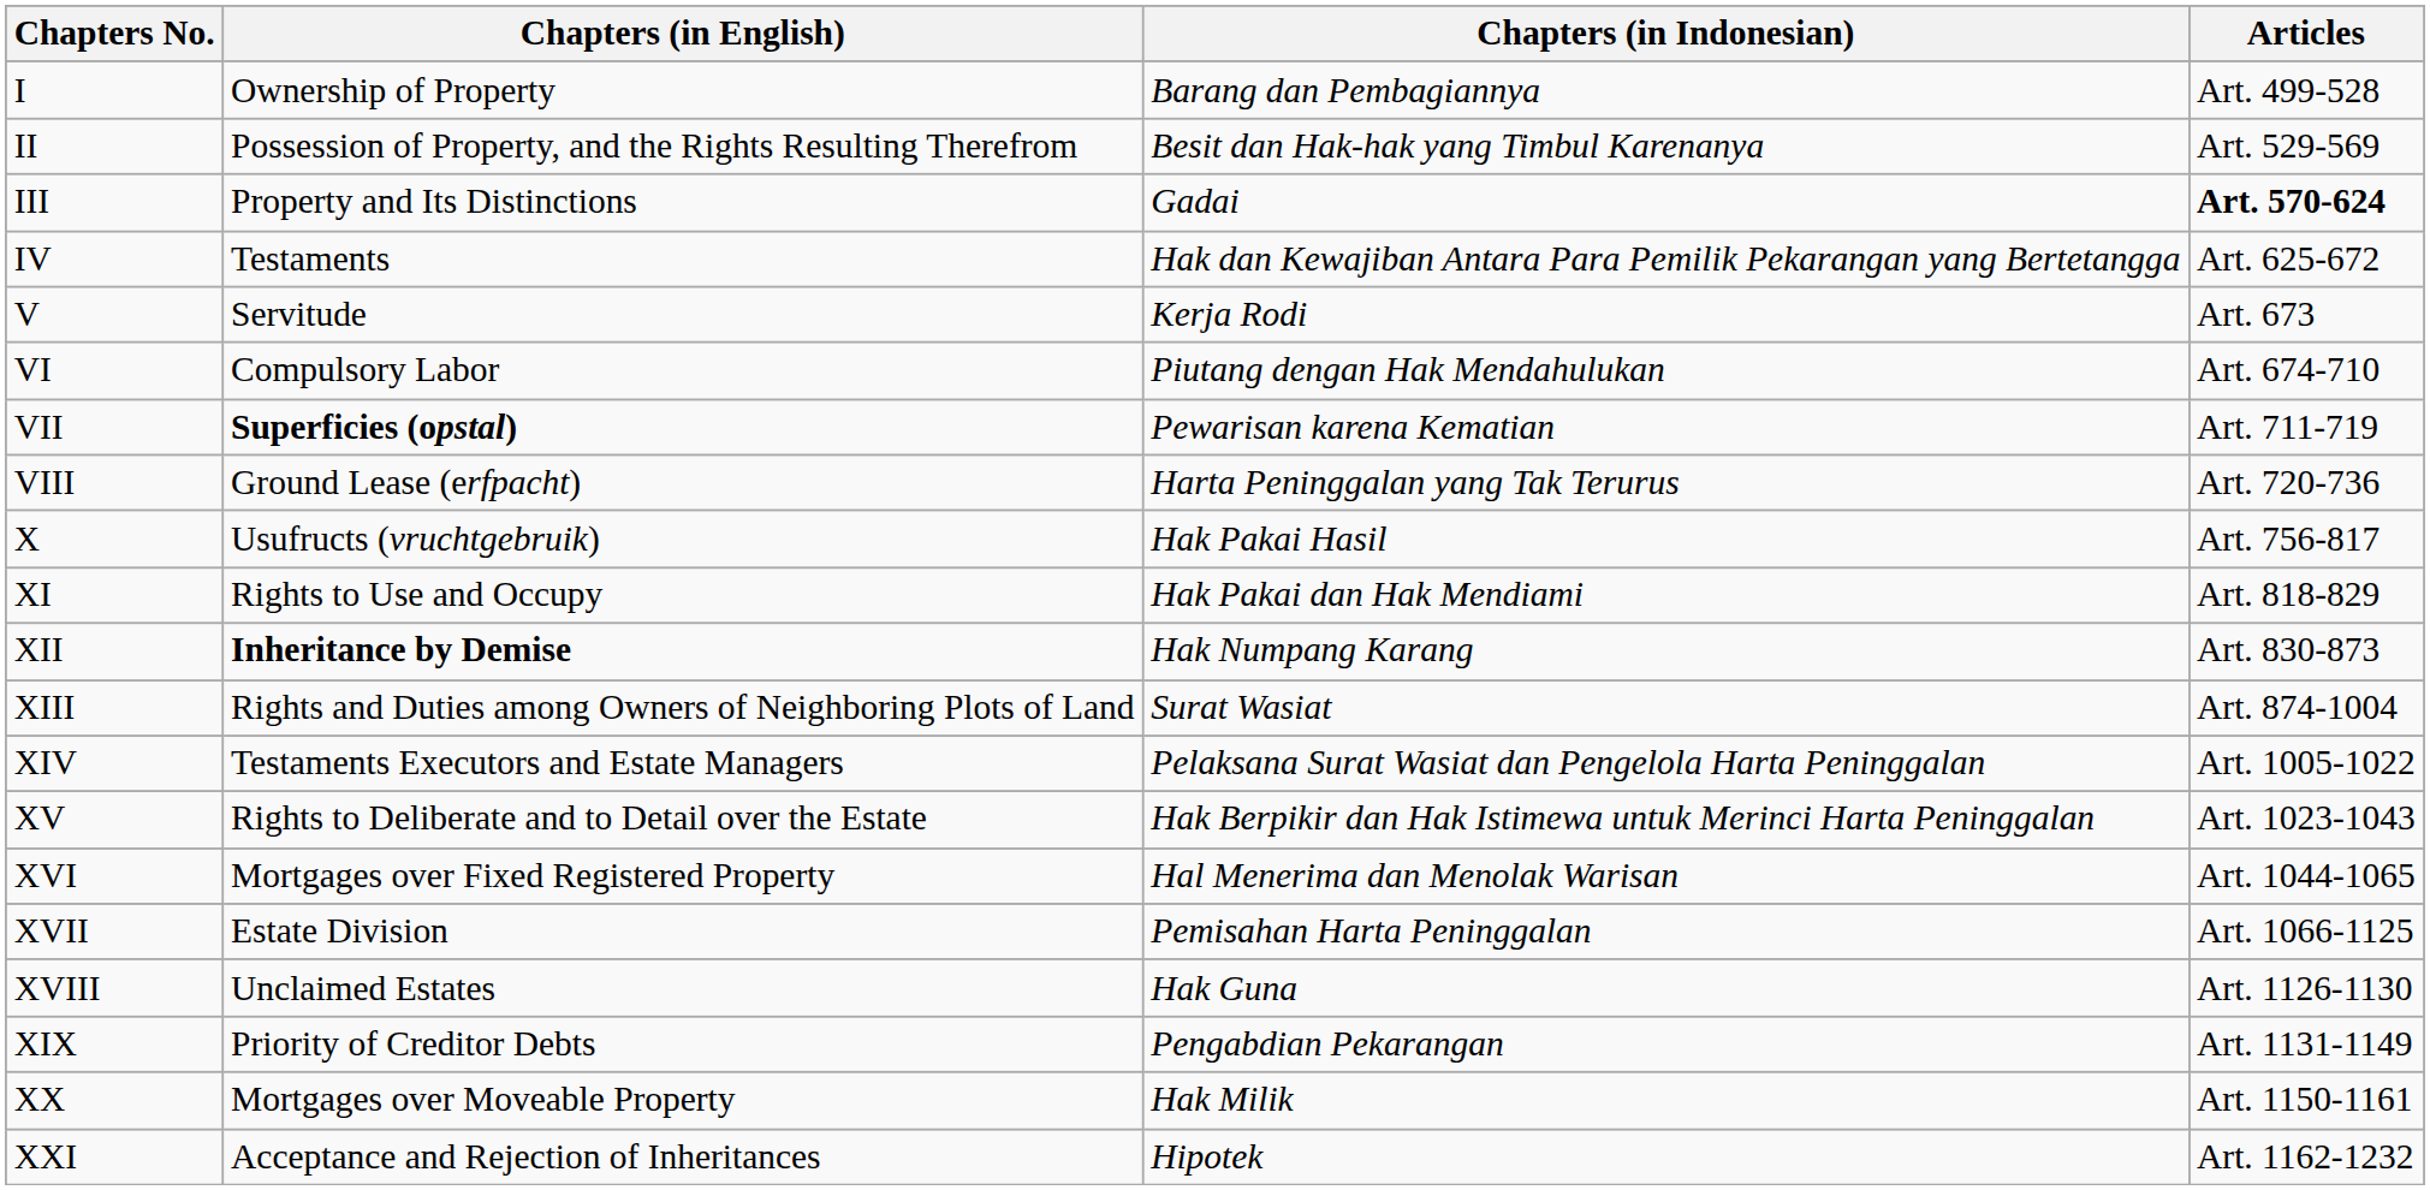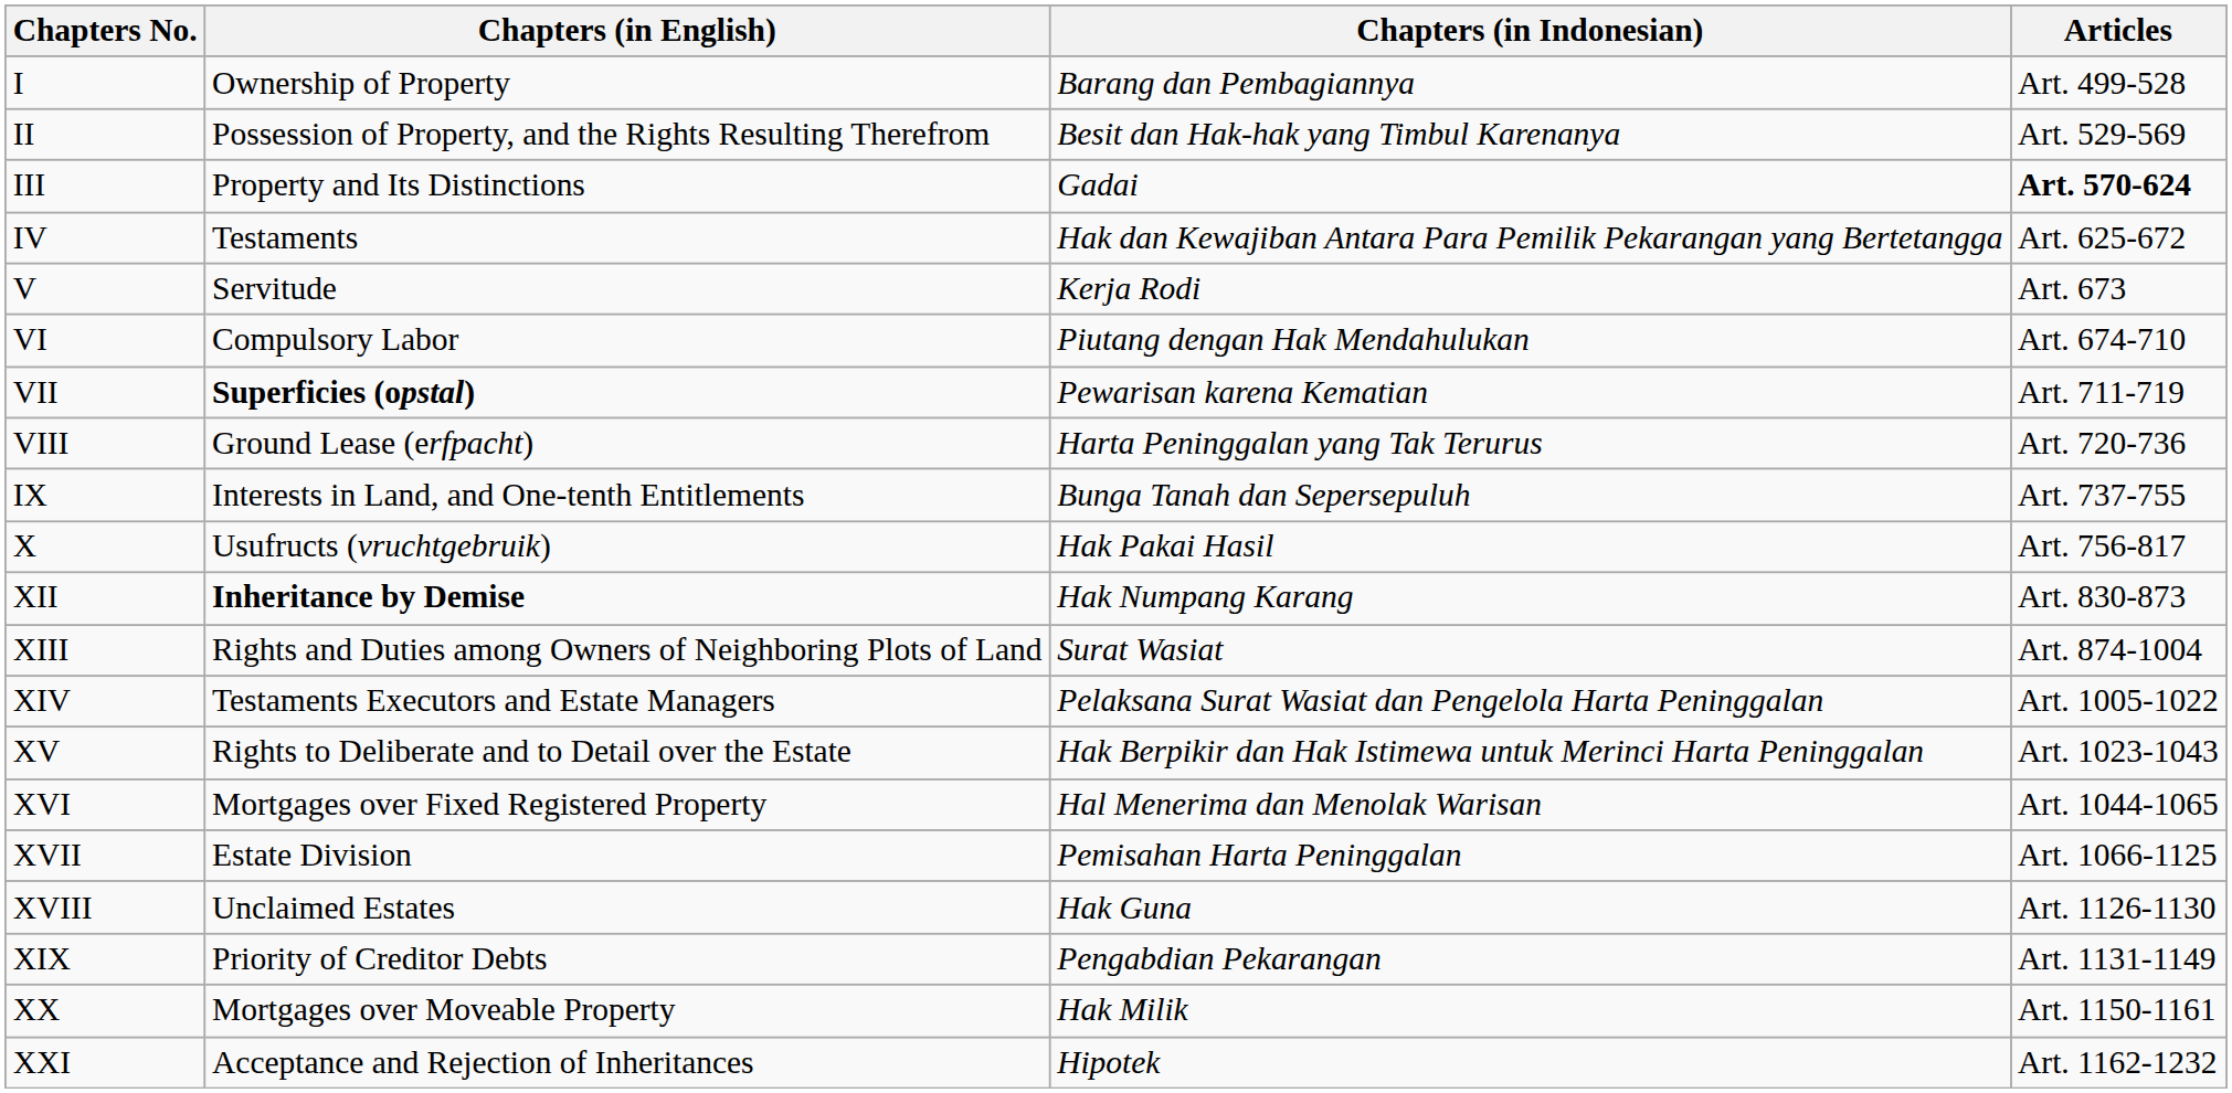 <table class="wikitable">
 <tr>
 <th>Chapters No.</th>
 <th>Chapters (in English)</th>
 <th>Chapters (in Indonesian)</th>
 <th>Articles</th>
 </tr>
 <tr>
 <td>I</td>
 <td>Ownership of Property</td>
 <td><em>Barang dan Pembagiannya</em></td>
 <td>Art. 499-528</td>
 </tr>
 <tr>
 <td>II</td>
 <td>Possession of Property, and the Rights Resulting Therefrom</td>
 <td><em>Besit dan Hak-hak yang Timbul Karenanya</em></td>
 <td>Art. 529-569</td>
 </tr>
 <tr>
 <td>III</td>
 <td>Property and Its Distinctions</td>
 <td><em>Gadai</em></td>
 <td><strong>Art. 570-624</strong></td>
 </tr>
 <tr>
 <td>IV</td>
 <td>Testaments</td>
 <td><em>Hak dan Kewajiban Antara Para Pemilik Pekarangan yang Bertetangga</em></td>
 <td>Art. 625-672</td>
 </tr>
 <tr>
 <td>V</td>
 <td>Servitude</td>
 <td><em>Kerja Rodi</em></td>
 <td>Art. 673</td>
 </tr>
 <tr>
 <td>VI</td>
 <td>Compulsory Labor</td>
 <td><em>Piutang dengan Hak Mendahulukan</em></td>
 <td>Art. 674-710</td>
 </tr>
 <tr>
 <td>VII</td>
 <td><strong>Superficies (o<em>pstal</em>)</strong></td>
 <td><em>Pewarisan karena Kematian</em></td>
 <td>Art. 711-719</td>
 </tr>
 <tr>
 <td>VIII</td>
 <td>Ground Lease (e<em>rfpacht</em>)</td>
 <td><em>Harta Peninggalan yang Tak Terurus</em></td>
 <td>Art. 720-736</td>
 </tr>
 <tr>
+<td>IX</td>
+<td>Interests in Land, and One-tenth Entitlements</td>
+<td><em>Bunga Tanah dan Sepersepuluh</em></td>
+<td>Art. 737-755</td>
+</tr>
+<tr>
 <td>X</td>
 <td>Usufructs (<em>vruchtgebruik</em>)</td>
 <td><em>Hak Pakai Hasil</em></td>
 <td>Art. 756-817</td>
-</tr>
-<tr>
-<td>XI</td>
-<td>Rights to Use and Occupy</td>
-<td><em>Hak Pakai dan Hak Mendiami</em></td>
-<td>Art. 818-829</td>
 </tr>
 <tr>
 <td>XII</td>
 <td><strong>Inheritance by Demise</strong></td>
 <td><em>Hak Numpang Karang</em></td>
 <td>Art. 830-873</td>
 </tr>
 <tr>
 <td>XIII</td>
 <td>Rights and Duties among Owners of Neighboring Plots of Land</td>
 <td><em>Surat Wasiat</em></td>
 <td>Art. 874-1004</td>
 </tr>
 <tr>
 <td>XIV</td>
 <td>Testaments Executors and Estate Managers</td>
 <td><em>Pelaksana Surat Wasiat dan Pengelola Harta Peninggalan</em></td>
 <td>Art. 1005-1022</td>
 </tr>
 <tr>
 <td>XV</td>
 <td>Rights to Deliberate and to Detail over the Estate</td>
 <td><em>Hak Berpikir dan Hak Istimewa untuk Merinci Harta Peninggalan</em></td>
 <td>Art. 1023-1043</td>
 </tr>
 <tr>
 <td>XVI</td>
 <td>Mortgages over Fixed Registered Property</td>
 <td><em>Hal Menerima dan Menolak Warisan</em></td>
 <td>Art. 1044-1065</td>
 </tr>
 <tr>
 <td>XVII</td>
 <td>Estate Division</td>
 <td><em>Pemisahan Harta Peninggalan</em></td>
 <td>Art. 1066-1125</td>
 </tr>
 <tr>
 <td>XVIII</td>
 <td>Unclaimed Estates</td>
 <td><em>Hak Guna</em></td>
 <td>Art. 1126-1130</td>
 </tr>
 <tr>
 <td>XIX</td>
 <td>Priority of Creditor Debts</td>
 <td><em>Pengabdian Pekarangan</em></td>
 <td>Art. 1131-1149</td>
 </tr>
 <tr>
 <td>XX</td>
 <td>Mortgages over Moveable Property</td>
 <td><em>Hak Milik</em></td>
 <td>Art. 1150-1161</td>
 </tr>
 <tr>
 <td>XXI</td>
 <td>Acceptance and Rejection of Inheritances</td>
 <td><em>Hipotek</em></td>
 <td>Art. 1162-1232</td>
 </tr>
 </table>
